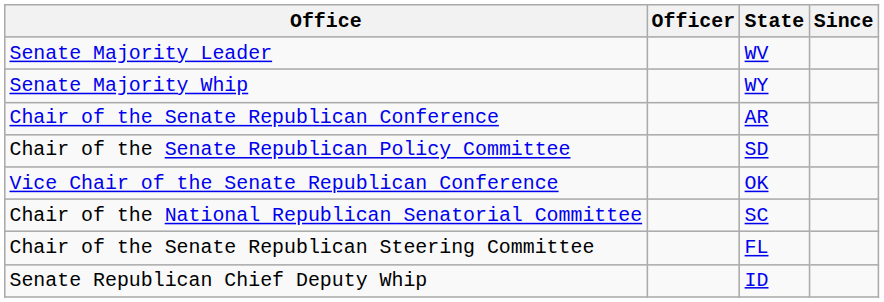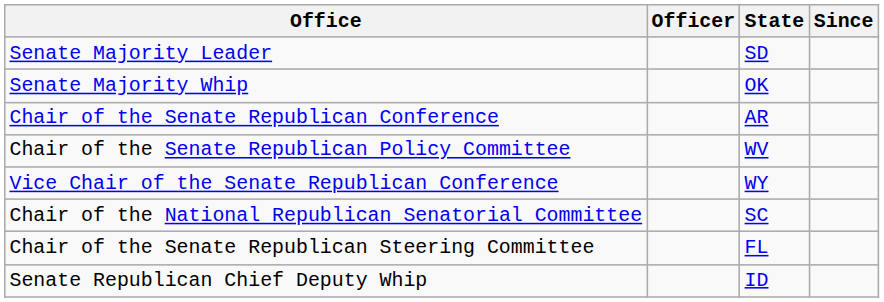 <table class="sortable wikitable">
 <tr>
 <th>Office</th>
 <th>Officer</th>
 <th>State</th>
 <th>Since</th>
 </tr>
 <tr>
 <td><a href='#'>Senate Majority Leader</a></td>
 <td></td>
-<td><a href='#'>WV</a></td>
+<td><a href='#'>SD</a></td>
 <td><br></td>
 </tr>
 <tr>
 <td><a href='#'>Senate Majority Whip</a></td>
 <td></td>
-<td><a href='#'>WY</a></td>
+<td><a href='#'>OK</a></td>
 <td><br></td>
 </tr>
 <tr>
 <td><a href='#'>Chair of the Senate Republican Conference</a></td>
 <td></td>
 <td><a href='#'>AR</a></td>
 <td></td>
 </tr>
 <tr>
 <td>Chair of the <a href='#'>Senate Republican Policy Committee</a></td>
 <td></td>
-<td><a href='#'>SD</a></td>
+<td><a href='#'>WV</a></td>
 <td></td>
 </tr>
 <tr>
 <td><a href='#'>Vice Chair of the Senate Republican Conference</a></td>
 <td></td>
-<td><a href='#'>OK</a></td>
+<td><a href='#'>WY</a></td>
 <td></td>
 </tr>
 <tr>
 <td>Chair of the <a href='#'>National Republican Senatorial Committee</a></td>
 <td></td>
 <td><a href='#'>SC</a></td>
 <td></td>
 </tr>
 <tr>
 <td>Chair of the Senate Republican Steering Committee</td>
 <td></td>
 <td><a href='#'>FL</a></td>
 <td></td>
 </tr>
 <tr>
 <td>Senate Republican Chief Deputy Whip</td>
 <td></td>
 <td><a href='#'>ID</a></td>
 <td></td>
 </tr>
 </table>
